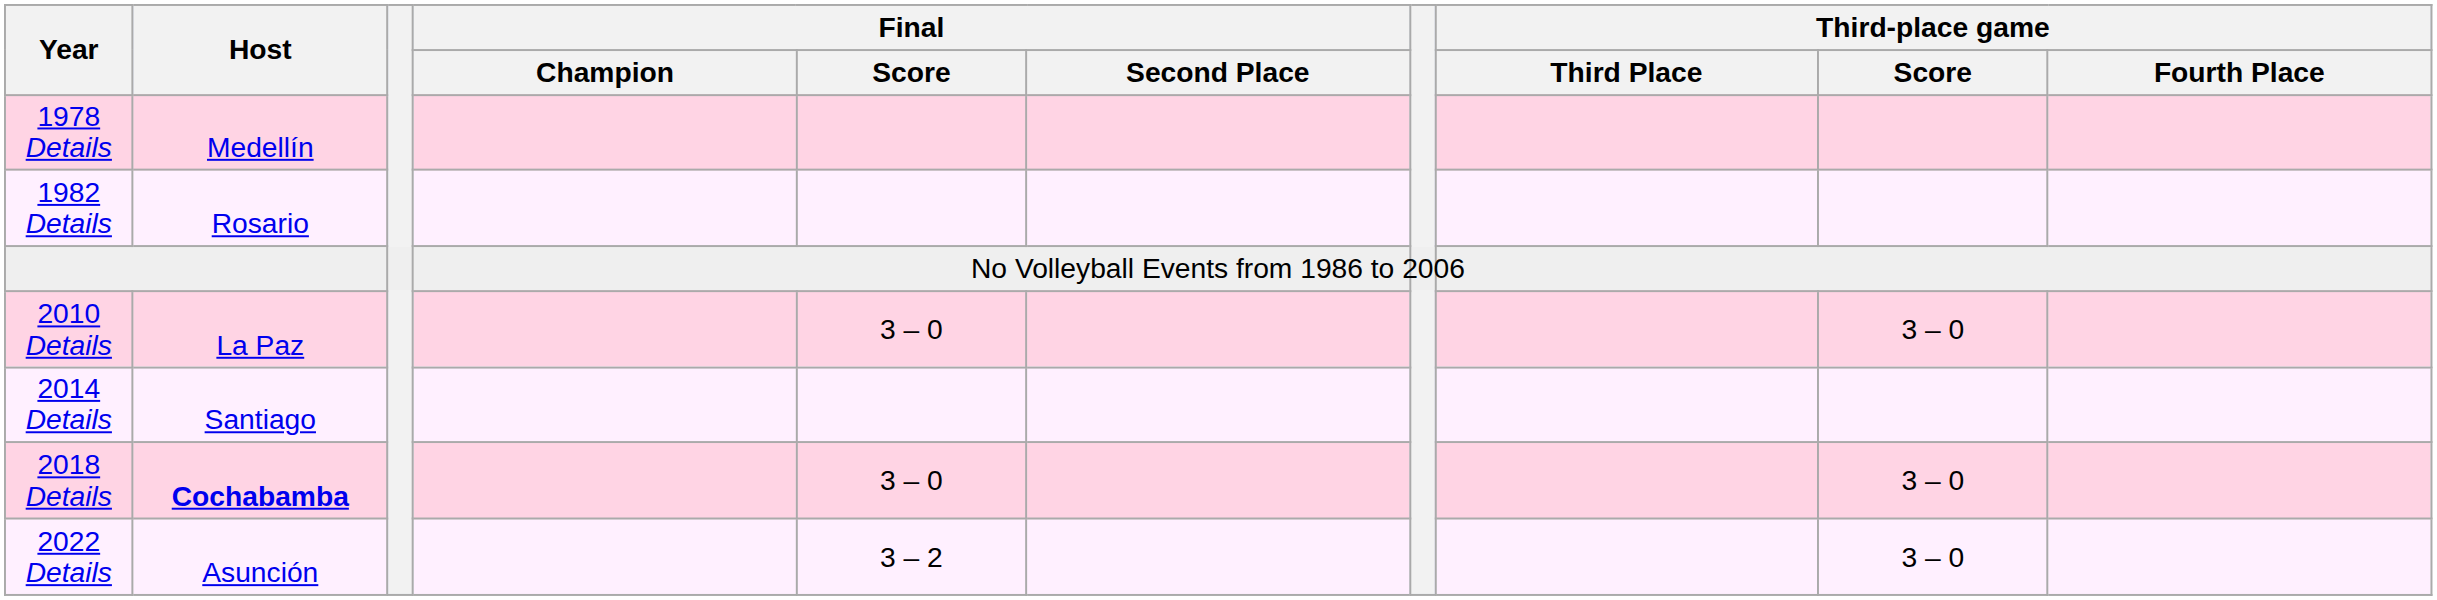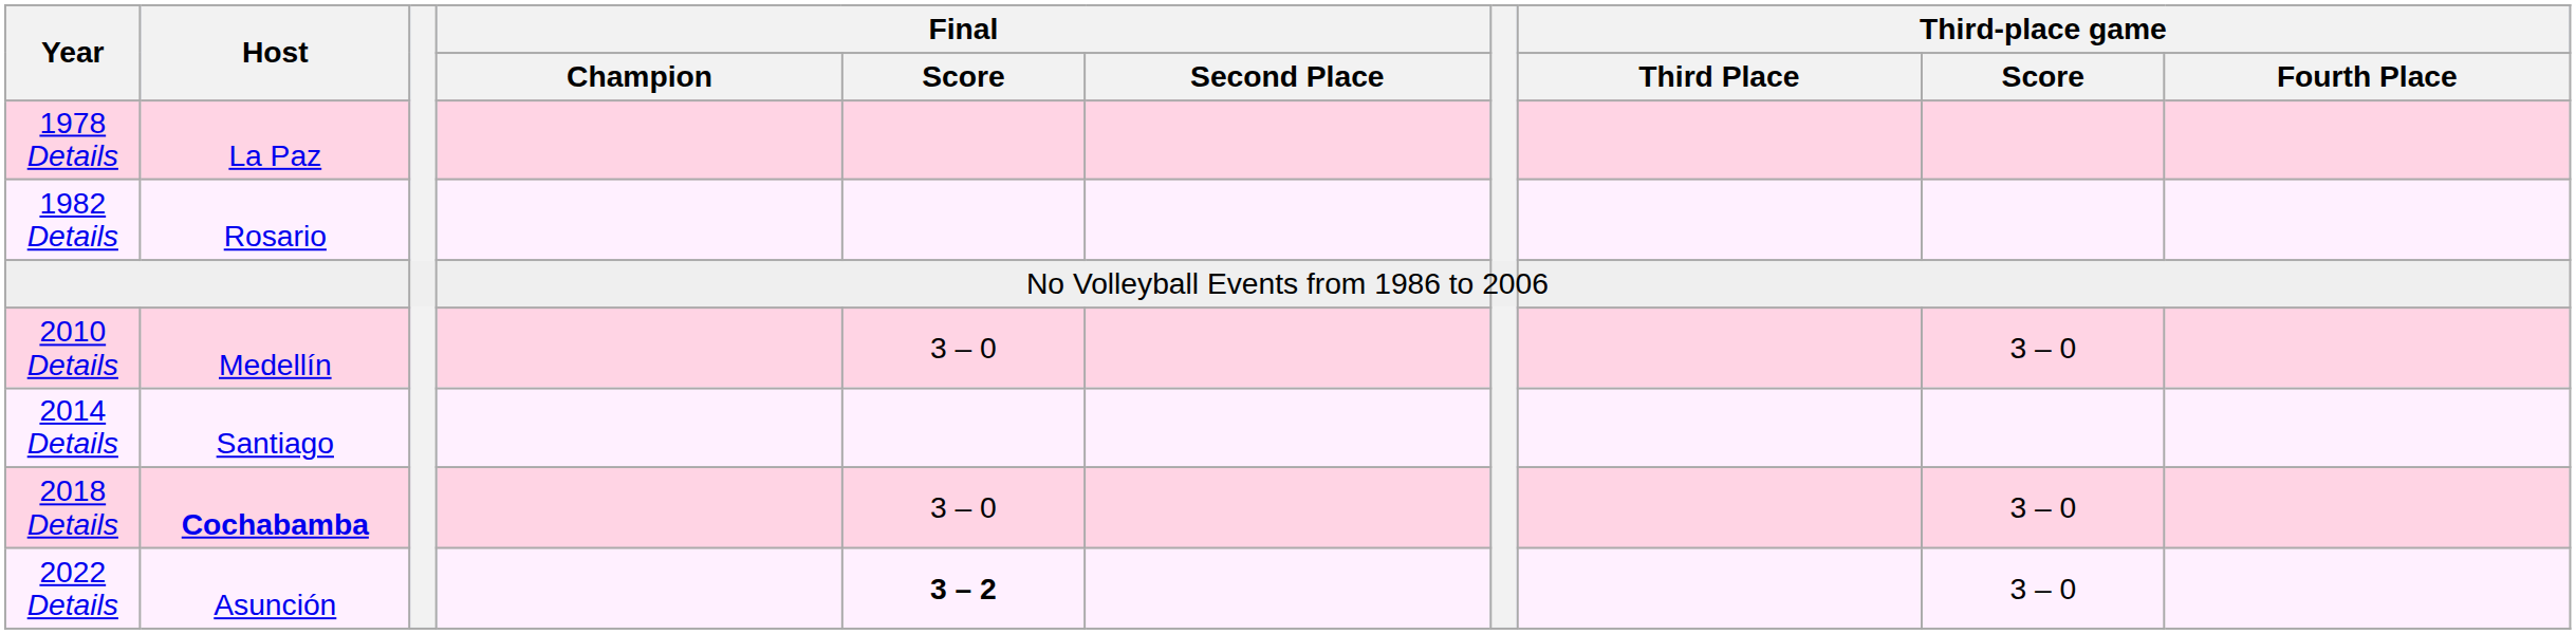 <table class="wikitable" style="font-size:90%; width: 98%; text-align: center;">
 <tr bgcolor=#C1D8FF>
 <th rowspan=2 width=5%>Year</th>
 <th rowspan=2 width=10%>Host</th>
 <th width=1% rowspan=100 bgcolor=ffffff></th>
 <th colspan=3>Final</th>
 <th width=1% rowspan=100 bgcolor=ffffff></th>
 <th colspan=3>Third-place game</th>
 </tr>
 <tr bgcolor=#EFEFEF>
 <th width=15%>Champion</th>
 <th width=9%>Score</th>
 <th width=15%>Second Place</th>
 <th width=15%>Third Place</th>
 <th width=9%>Score</th>
 <th width=15%>Fourth Place</th>
 </tr>
 <tr bgcolor=#FFD4E4>
 <td><a href='#'>1978</a> <br> <em><a href='#'>Details</a></em></td>
-<td><br> <a href='#'>Medellín</a></td>
+<td><br> <a href='#'>La Paz</a></td>
 <td><strong></strong></td>
 <td></td>
 <td></td>
 <td></td>
 <td></td>
 <td></td>
 </tr>
 <tr bgcolor=#fff0ff>
 <td><a href='#'>1982</a> <br> <em><a href='#'>Details</a></em></td>
 <td><br> <a href='#'>Rosario</a></td>
 <td><strong></strong></td>
 <td></td>
 <td></td>
 <td></td>
 <td></td>
 <td></td>
 </tr>
 <tr bgcolor="efefef">
 <td colspan=10>No Volleyball Events from 1986 to 2006</td>
 </tr>
 <tr bgcolor=#FFD4E4>
 <td><a href='#'>2010</a> <br> <em><a href='#'>Details</a></em></td>
-<td><br> <a href='#'>La Paz</a></td>
+<td><br> <a href='#'>Medellín</a></td>
 <td><strong></strong></td>
 <td>3 – 0</td>
 <td></td>
 <td></td>
 <td>3 – 0</td>
 <td></td>
 </tr>
 <tr bgcolor=#fff0ff>
 <td><a href='#'>2014</a> <br> <em><a href='#'>Details</a></em></td>
 <td><br> <a href='#'>Santiago</a></td>
 <td><strong></strong></td>
 <td><em></em></td>
 <td></td>
 <td></td>
 <td><em></em></td>
 <td></td>
 </tr>
 <tr bgcolor=#FFD4E4>
 <td><a href='#'>2018</a> <br> <em><a href='#'>Details</a></em></td>
 <td><strong><br> <a href='#'>Cochabamba</a></strong></td>
 <td><strong></strong></td>
 <td>3 – 0</td>
 <td></td>
 <td></td>
 <td>3 – 0</td>
 <td></td>
 </tr>
 <tr bgcolor=#fff0ff>
 <td><a href='#'>2022</a><br> <em><a href='#'>Details</a></em></td>
 <td><br><a href='#'>Asunción</a></td>
 <td><strong></strong></td>
-<td>3 – 2</td>
+<td><strong>3 – 2</strong></td>
 <td></td>
 <td></td>
 <td>3 – 0</td>
 <td></td>
 </tr>
 </table>
